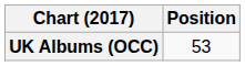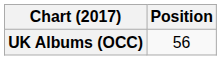 <table class="wikitable plainrowheaders" style="text-align:center">
 <tr>
 <th scope="col">Chart (2017)</th>
 <th scope="col">Position</th>
 </tr>
 <tr>
 <th scope="row">UK Albums (OCC)</th>
-<td>53</td>
+<td>56</td>
 </tr>
 </table>
